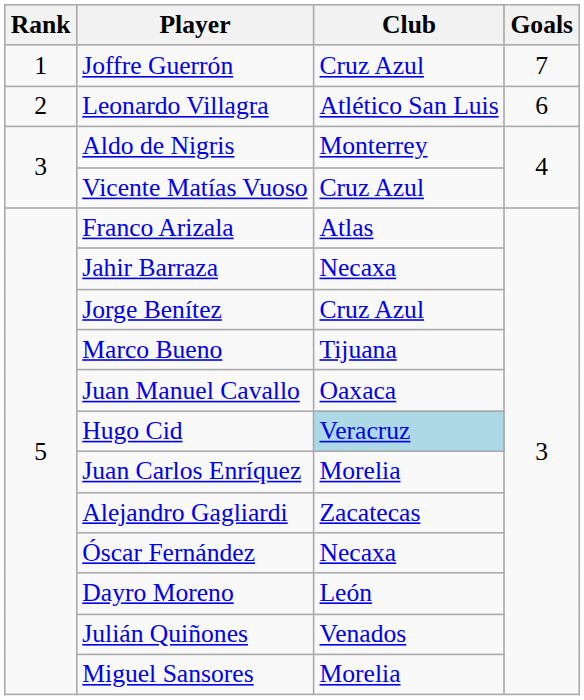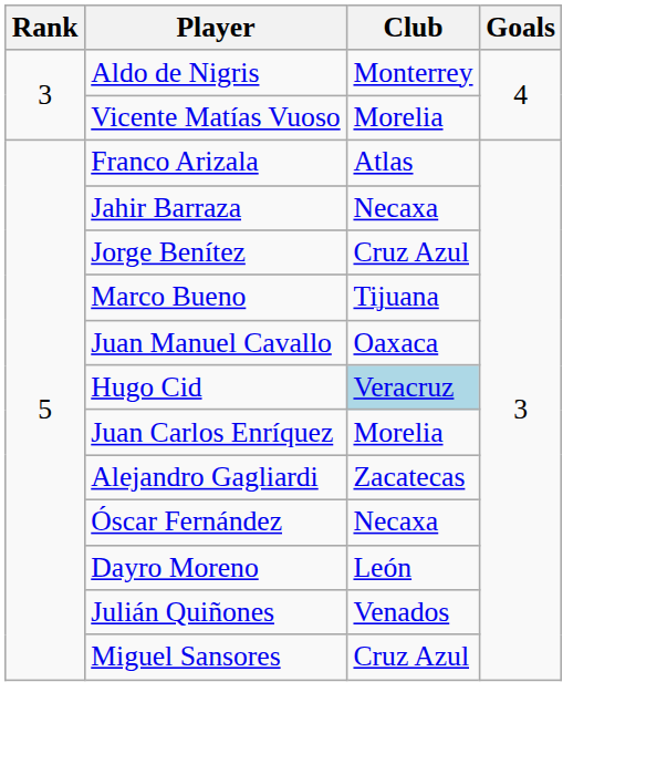 <table class="wikitable">
 <tr>
 <th>Rank</th>
 <th>Player</th>
 <th>Club</th>
 <th>Goals</th>
-</tr>
-<tr>
-<td align=center rowspan=1>1</td>
-<td> <a href='#'>Joffre Guerrón</a></td>
-<td><a href='#'>Cruz Azul</a></td>
-<td align=center rowspan=1>7</td>
-</tr>
-<tr>
-<td align=center rowspan=1>2</td>
-<td> <a href='#'>Leonardo Villagra</a></td>
-<td><a href='#'>Atlético San Luis</a></td>
-<td align=center rowspan=1>6</td>
 </tr>
 <tr>
 <td align=center rowspan=2>3</td>
 <td> <a href='#'>Aldo de Nigris</a></td>
 <td><a href='#'>Monterrey</a></td>
 <td align=center rowspan=2>4</td>
 </tr>
 <tr>
 <td> <a href='#'>Vicente Matías Vuoso</a></td>
-<td><a href='#'>Cruz Azul</a></td>
+<td><a href='#'>Morelia</a></td>
 </tr>
 <tr>
 <td align=center rowspan=12>5</td>
 <td> <a href='#'>Franco Arizala</a></td>
 <td><a href='#'>Atlas</a></td>
 <td align=center rowspan=12>3</td>
 </tr>
 <tr>
 <td> <a href='#'>Jahir Barraza</a></td>
 <td><a href='#'>Necaxa</a></td>
 </tr>
 <tr>
 <td> <a href='#'>Jorge Benítez</a></td>
 <td><a href='#'>Cruz Azul</a></td>
 </tr>
 <tr>
 <td> <a href='#'>Marco Bueno</a></td>
 <td><a href='#'>Tijuana</a></td>
 </tr>
 <tr>
 <td> <a href='#'>Juan Manuel Cavallo</a></td>
 <td><a href='#'>Oaxaca</a></td>
 </tr>
 <tr>
 <td> <a href='#'>Hugo Cid</a></td>
 <td style="background: lightblue;"><a href='#'>Veracruz</a></td>
 </tr>
 <tr>
 <td> <a href='#'>Juan Carlos Enríquez</a></td>
 <td><a href='#'>Morelia</a></td>
 </tr>
 <tr>
 <td> <a href='#'>Alejandro Gagliardi</a></td>
 <td><a href='#'>Zacatecas</a></td>
 </tr>
 <tr>
 <td> <a href='#'>Óscar Fernández</a></td>
 <td><a href='#'>Necaxa</a></td>
 </tr>
 <tr>
 <td> <a href='#'>Dayro Moreno</a></td>
 <td><a href='#'>León</a></td>
 </tr>
 <tr>
 <td> <a href='#'>Julián Quiñones</a></td>
 <td><a href='#'>Venados</a></td>
 </tr>
 <tr>
 <td> <a href='#'>Miguel Sansores</a></td>
-<td><a href='#'>Morelia</a></td>
+<td><a href='#'>Cruz Azul</a></td>
 </tr>
 </table>
